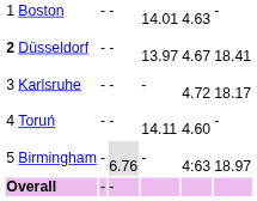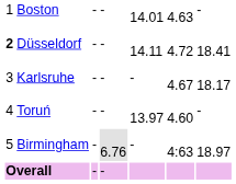 <table>
 <tr>
 <td>1</td>
 <td align=left><a href='#'>Boston</a></td>
 <td> -</td>
 <td> -</td>
 <td> <br> 14.01</td>
 <td> <br> 4.63</td>
 <td> -</td>
 </tr>
 <tr>
 <td><strong>2</strong></td>
 <td align=left><a href='#'>Düsseldorf</a></td>
 <td> -</td>
 <td> -</td>
-<td> <br>13.97</td>
-<td> <br>4.67</td>
+<td> <br> 14.11</td>
+<td> <br>4.72</td>
 <td> <br>18.41</td>
 </tr>
 <tr>
 <td>3</td>
 <td align=left><a href='#'>Karlsruhe</a></td>
 <td> -</td>
 <td> -</td>
 <td> -</td>
-<td> <br>4.72</td>
+<td> <br>4.67</td>
 <td> <br> 18.17</td>
 </tr>
 <tr>
 <td>4</td>
 <td align=left><a href='#'>Toruń</a></td>
 <td> -</td>
 <td> -</td>
-<td> <br> 14.11</td>
+<td> <br>13.97</td>
 <td> <br>4.60</td>
 <td> -</td>
 </tr>
 <tr>
 <td>5</td>
 <td align=left><a href='#'>Birmingham</a></td>
 <td> -</td>
 <td bgcolor=#e2e2e2> <br>6.76</td>
 <td> -</td>
 <td> <br>4:63</td>
 <td> <br>18.97</td>
 </tr>
 <tr bgcolor=#eebbee>
 <td colspan="2"><strong>Overall</strong></td>
 <td> -</td>
 <td> -</td>
 <td> <strong></strong></td>
 <td> <strong></strong></td>
 <td> <strong></strong></td>
 </tr>
 </table>
